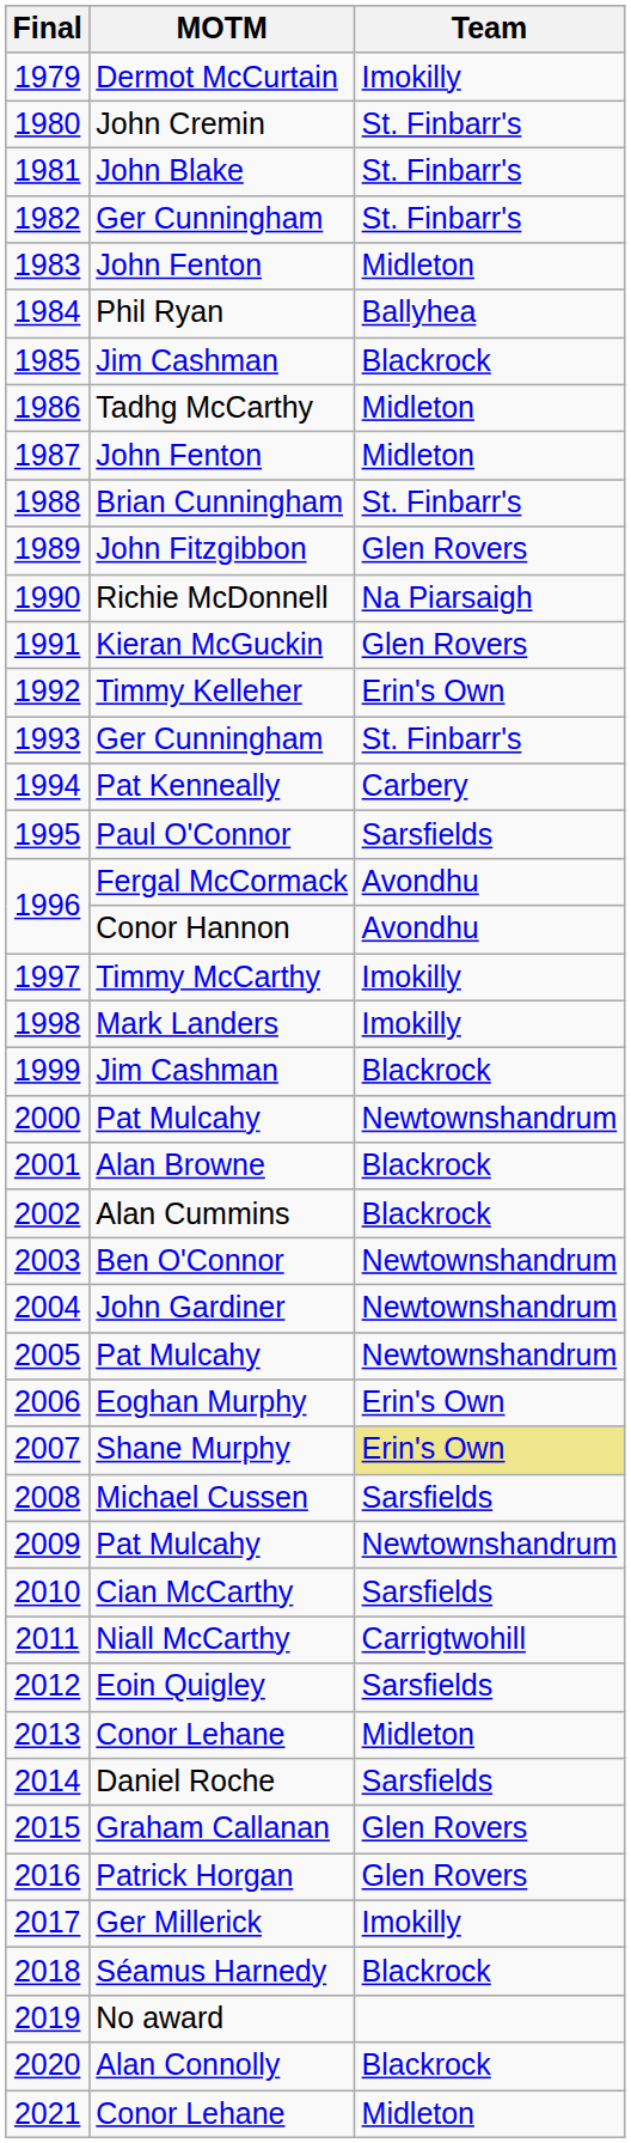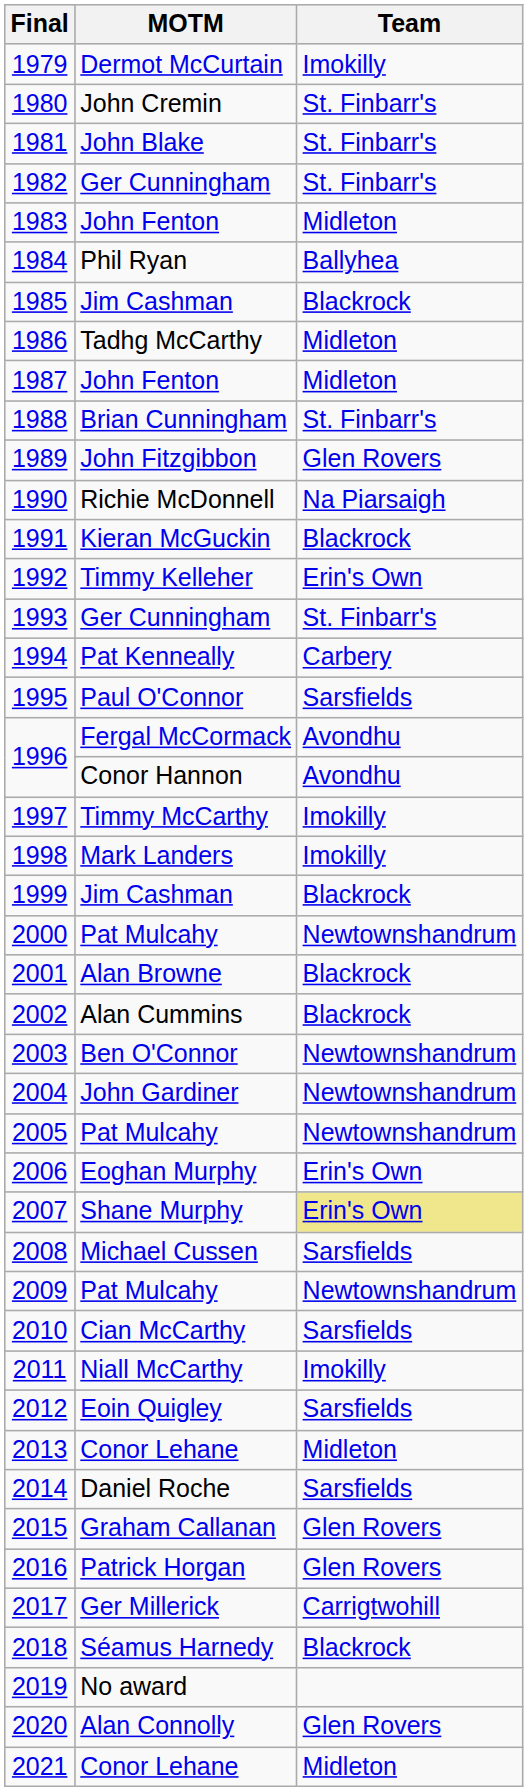 <table class="wikitable" style="text-align:center;">
 <tr>
 <th>Final</th>
 <th>MOTM</th>
 <th>Team</th>
 </tr>
 <tr>
 <td rowspan="1"><a href='#'>1979</a></td>
 <td style="text-align:left;"><a href='#'>Dermot McCurtain</a></td>
 <td style="text-align:left;"><a href='#'>Imokilly</a></td>
 </tr>
 <tr>
 <td rowspan="1"><a href='#'>1980</a></td>
 <td style="text-align:left;">John Cremin</td>
 <td style="text-align:left;"><a href='#'>St. Finbarr's</a></td>
 </tr>
 <tr>
 <td rowspan="1"><a href='#'>1981</a></td>
 <td style="text-align:left;"><a href='#'>John Blake</a></td>
 <td style="text-align:left;"><a href='#'>St. Finbarr's</a></td>
 </tr>
 <tr>
 <td rowspan="1"><a href='#'>1982</a></td>
 <td style="text-align:left;"><a href='#'>Ger Cunningham</a></td>
 <td style="text-align:left;"><a href='#'>St. Finbarr's</a></td>
 </tr>
 <tr>
 <td rowspan="1"><a href='#'>1983</a></td>
 <td style="text-align:left;"><a href='#'>John Fenton</a></td>
 <td style="text-align:left;"><a href='#'>Midleton</a></td>
 </tr>
 <tr>
 <td rowspan="1"><a href='#'>1984</a></td>
 <td style="text-align:left;">Phil Ryan</td>
 <td style="text-align:left;"><a href='#'>Ballyhea</a></td>
 </tr>
 <tr>
 <td rowspan="1"><a href='#'>1985</a></td>
 <td style="text-align:left;"><a href='#'>Jim Cashman</a></td>
 <td style="text-align:left;"><a href='#'>Blackrock</a></td>
 </tr>
 <tr>
 <td rowspan="1"><a href='#'>1986</a></td>
 <td style="text-align:left;">Tadhg McCarthy</td>
 <td style="text-align:left;"><a href='#'>Midleton</a></td>
 </tr>
 <tr>
 <td rowspan="1"><a href='#'>1987</a></td>
 <td style="text-align:left;"><a href='#'>John Fenton</a></td>
 <td style="text-align:left;"><a href='#'>Midleton</a></td>
 </tr>
 <tr>
 <td rowspan="1"><a href='#'>1988</a></td>
 <td style="text-align:left;"><a href='#'>Brian Cunningham</a></td>
 <td style="text-align:left;"><a href='#'>St. Finbarr's</a></td>
 </tr>
 <tr>
 <td rowspan="1"><a href='#'>1989</a></td>
 <td style="text-align:left;"><a href='#'>John Fitzgibbon</a></td>
 <td style="text-align:left;"><a href='#'>Glen Rovers</a></td>
 </tr>
 <tr>
 <td rowspan="1"><a href='#'>1990</a></td>
 <td style="text-align:left;">Richie McDonnell</td>
 <td style="text-align:left;"><a href='#'>Na Piarsaigh</a></td>
 </tr>
 <tr>
 <td rowspan="1"><a href='#'>1991</a></td>
 <td style="text-align:left;"><a href='#'>Kieran McGuckin</a></td>
-<td style="text-align:left;"><a href='#'>Glen Rovers</a></td>
+<td style="text-align:left;"><a href='#'>Blackrock</a></td>
 </tr>
 <tr>
 <td rowspan="1"><a href='#'>1992</a></td>
 <td style="text-align:left;"><a href='#'>Timmy Kelleher</a></td>
 <td style="text-align:left;"><a href='#'>Erin's Own</a></td>
 </tr>
 <tr>
 <td rowspan="1"><a href='#'>1993</a></td>
 <td style="text-align:left;"><a href='#'>Ger Cunningham</a></td>
 <td style="text-align:left;"><a href='#'>St. Finbarr's</a></td>
 </tr>
 <tr>
 <td rowspan="1"><a href='#'>1994</a></td>
 <td style="text-align:left;"><a href='#'>Pat Kenneally</a></td>
 <td style="text-align:left;"><a href='#'>Carbery</a></td>
 </tr>
 <tr>
 <td rowspan="1"><a href='#'>1995</a></td>
 <td style="text-align:left;"><a href='#'>Paul O'Connor</a></td>
 <td style="text-align:left;"><a href='#'>Sarsfields</a></td>
 </tr>
 <tr>
 <td rowspan="2"><a href='#'>1996</a></td>
 <td style="text-align:left;"><a href='#'>Fergal McCormack</a></td>
 <td style="text-align:left;"><a href='#'>Avondhu</a></td>
 </tr>
 <tr>
 <td style="text-align:left;">Conor Hannon</td>
 <td style="text-align:left;"><a href='#'>Avondhu</a></td>
 </tr>
 <tr>
 <td rowspan="1"><a href='#'>1997</a></td>
 <td style="text-align:left;"><a href='#'>Timmy McCarthy</a></td>
 <td style="text-align:left;"><a href='#'>Imokilly</a></td>
 </tr>
 <tr>
 <td rowspan="1"><a href='#'>1998</a></td>
 <td style="text-align:left;"><a href='#'>Mark Landers</a></td>
 <td style="text-align:left;"><a href='#'>Imokilly</a></td>
 </tr>
 <tr>
 <td rowspan="1"><a href='#'>1999</a></td>
 <td style="text-align:left;"><a href='#'>Jim Cashman</a></td>
 <td style="text-align:left;"><a href='#'>Blackrock</a></td>
 </tr>
 <tr>
 <td rowspan="1"><a href='#'>2000</a></td>
 <td style="text-align:left;"><a href='#'>Pat Mulcahy</a></td>
 <td style="text-align:left;"><a href='#'>Newtownshandrum</a></td>
 </tr>
 <tr>
 <td rowspan="1"><a href='#'>2001</a></td>
 <td style="text-align:left;"><a href='#'>Alan Browne</a></td>
 <td style="text-align:left;"><a href='#'>Blackrock</a></td>
 </tr>
 <tr>
 <td rowspan="1"><a href='#'>2002</a></td>
 <td style="text-align:left;">Alan Cummins</td>
 <td style="text-align:left;"><a href='#'>Blackrock</a></td>
 </tr>
 <tr>
 <td rowspan="1"><a href='#'>2003</a></td>
 <td style="text-align:left;"><a href='#'>Ben O'Connor</a></td>
 <td style="text-align:left;"><a href='#'>Newtownshandrum</a></td>
 </tr>
 <tr>
 <td rowspan="1"><a href='#'>2004</a></td>
 <td style="text-align:left;"><a href='#'>John Gardiner</a></td>
 <td style="text-align:left;"><a href='#'>Newtownshandrum</a></td>
 </tr>
 <tr>
 <td rowspan="1"><a href='#'>2005</a></td>
 <td style="text-align:left;"><a href='#'>Pat Mulcahy</a></td>
 <td style="text-align:left;"><a href='#'>Newtownshandrum</a></td>
 </tr>
 <tr>
 <td rowspan="1"><a href='#'>2006</a></td>
 <td style="text-align:left;"><a href='#'>Eoghan Murphy</a></td>
 <td style="text-align:left;"><a href='#'>Erin's Own</a></td>
 </tr>
 <tr>
 <td rowspan="1"><a href='#'>2007</a></td>
 <td style="text-align:left;"><a href='#'>Shane Murphy</a></td>
 <td style="background: khaki; text-align:left;"><a href='#'>Erin's Own</a></td>
 </tr>
 <tr>
 <td rowspan="1"><a href='#'>2008</a></td>
 <td style="text-align:left;"><a href='#'>Michael Cussen</a></td>
 <td style="text-align:left;"><a href='#'>Sarsfields</a></td>
 </tr>
 <tr>
 <td rowspan="1"><a href='#'>2009</a></td>
 <td style="text-align:left;"><a href='#'>Pat Mulcahy</a></td>
 <td style="text-align:left;"><a href='#'>Newtownshandrum</a></td>
 </tr>
 <tr>
 <td rowspan="1"><a href='#'>2010</a></td>
 <td style="text-align:left;"><a href='#'>Cian McCarthy</a></td>
 <td style="text-align:left;"><a href='#'>Sarsfields</a></td>
 </tr>
 <tr>
 <td rowspan="1"><a href='#'>2011</a></td>
 <td style="text-align:left;"><a href='#'>Niall McCarthy</a></td>
-<td style="text-align:left;"><a href='#'>Carrigtwohill</a></td>
+<td style="text-align:left;"><a href='#'>Imokilly</a></td>
 </tr>
 <tr>
 <td rowspan="1"><a href='#'>2012</a></td>
 <td style="text-align:left;"><a href='#'>Eoin Quigley</a></td>
 <td style="text-align:left;"><a href='#'>Sarsfields</a></td>
 </tr>
 <tr>
 <td rowspan="1"><a href='#'>2013</a></td>
 <td style="text-align:left;"><a href='#'>Conor Lehane</a></td>
 <td style="text-align:left;"><a href='#'>Midleton</a></td>
 </tr>
 <tr>
 <td rowspan="1"><a href='#'>2014</a></td>
 <td style="text-align:left;">Daniel Roche</td>
 <td style="text-align:left;"><a href='#'>Sarsfields</a></td>
 </tr>
 <tr>
 <td rowspan="1"><a href='#'>2015</a></td>
 <td style="text-align:left;"><a href='#'>Graham Callanan</a></td>
 <td style="text-align:left;"><a href='#'>Glen Rovers</a></td>
 </tr>
 <tr>
 <td rowspan="1"><a href='#'>2016</a></td>
 <td style="text-align:left;"><a href='#'>Patrick Horgan</a></td>
 <td style="text-align:left;"><a href='#'>Glen Rovers</a></td>
 </tr>
 <tr>
 <td rowspan="1"><a href='#'>2017</a></td>
 <td style="text-align:left;"><a href='#'>Ger Millerick</a></td>
-<td style="text-align:left;"><a href='#'>Imokilly</a></td>
+<td style="text-align:left;"><a href='#'>Carrigtwohill</a></td>
 </tr>
 <tr>
 <td rowspan="1"><a href='#'>2018</a></td>
 <td style="text-align:left;"><a href='#'>Séamus Harnedy</a></td>
 <td style="text-align:left;"><a href='#'>Blackrock</a></td>
 </tr>
 <tr>
 <td rowspan="1"><a href='#'>2019</a></td>
 <td style="text-align:left;">No award</td>
 <td style="text-align:left;"></td>
 </tr>
 <tr>
 <td rowspan="1"><a href='#'>2020</a></td>
 <td style="text-align:left;"><a href='#'>Alan Connolly</a></td>
-<td style="text-align:left;"><a href='#'>Blackrock</a></td>
+<td style="text-align:left;"><a href='#'>Glen Rovers</a></td>
 </tr>
 <tr>
 <td rowspan="1"><a href='#'>2021</a></td>
 <td style="text-align:left;"><a href='#'>Conor Lehane</a></td>
 <td style="text-align:left;"><a href='#'>Midleton</a></td>
 </tr>
 </table>
